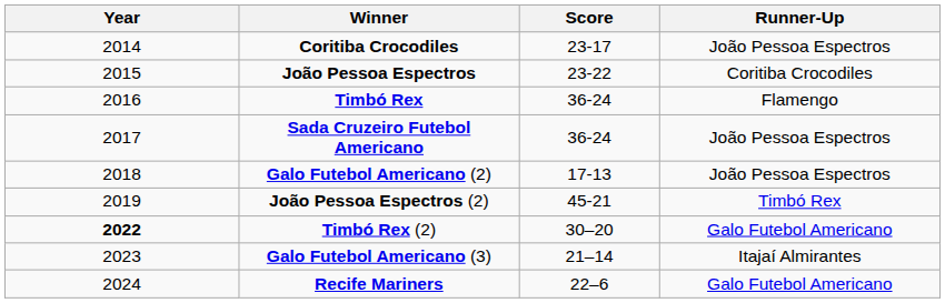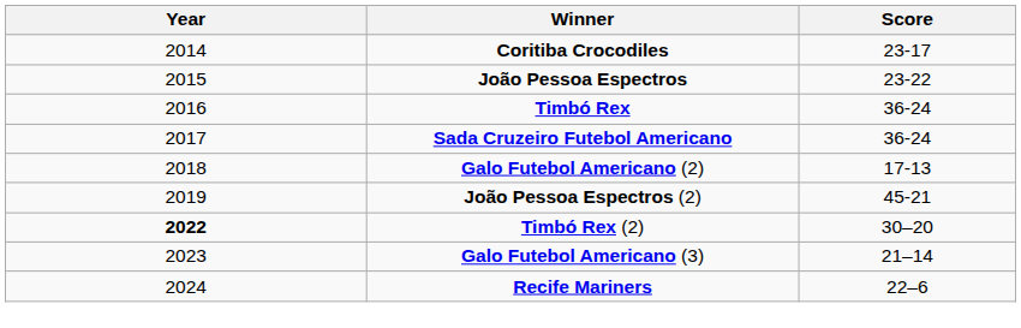 <table class="wikitable">
 <tr align=center style="background:#efefef;">
 <th width=25%>Year</th>
 <th width=30%>Winner</th>
 <th width=15%>Score</th>
-<th width=30%>Runner-Up</th>
 </tr>
 <tr align=center>
 <td>2014</td>
 <td><strong>Coritiba Crocodiles</strong></td>
 <td>23-17</td>
-<td>João Pessoa Espectros</td>
 </tr>
 <tr align=center>
 <td>2015</td>
 <td><strong>João Pessoa Espectros</strong></td>
 <td>23-22</td>
-<td>Coritiba Crocodiles</td>
 </tr>
 <tr align=center>
 <td>2016</td>
 <td><strong><a href='#'>Timbó Rex</a></strong></td>
 <td>36-24</td>
-<td>Flamengo</td>
 </tr>
 <tr align=center>
 <td>2017</td>
 <td><strong><a href='#'>Sada Cruzeiro Futebol Americano</a></strong></td>
 <td>36-24</td>
-<td>João Pessoa Espectros</td>
 </tr>
 <tr align=center>
 <td>2018</td>
 <td><strong><a href='#'>Galo Futebol Americano</a></strong> (2)</td>
 <td>17-13</td>
-<td>João Pessoa Espectros</td>
 </tr>
 <tr align=center>
 <td>2019</td>
 <td><strong>João Pessoa Espectros</strong> (2)</td>
 <td>45-21</td>
-<td><a href='#'>Timbó Rex</a></td>
 </tr>
 <tr align=center>
 <td><strong>2022</strong></td>
 <td><strong><a href='#'>Timbó Rex</a></strong> (2)</td>
 <td>30–20</td>
-<td><a href='#'>Galo Futebol Americano</a></td>
 </tr>
 <tr align=center>
 <td>2023</td>
 <td><strong><a href='#'>Galo Futebol Americano</a></strong> (3)</td>
 <td>21–14</td>
-<td>Itajaí Almirantes</td>
 </tr>
 <tr align=center>
 <td>2024</td>
 <td><strong><a href='#'>Recife Mariners</a></strong></td>
 <td>22–6</td>
-<td><a href='#'>Galo Futebol Americano</a></td>
 </tr>
 </table>
